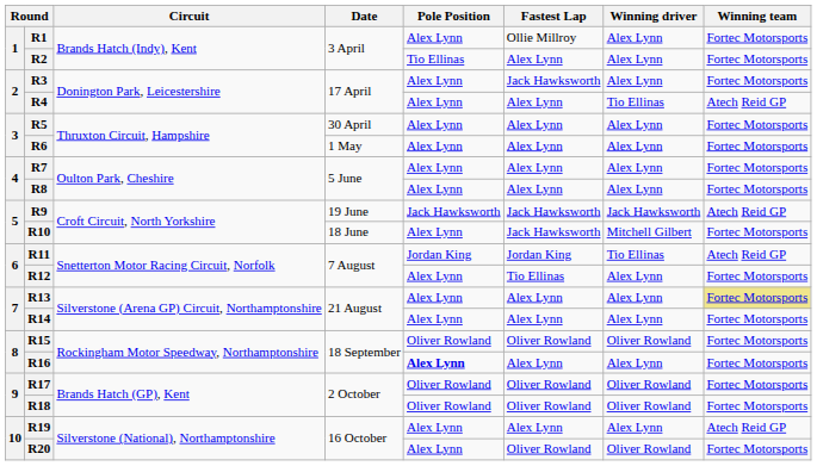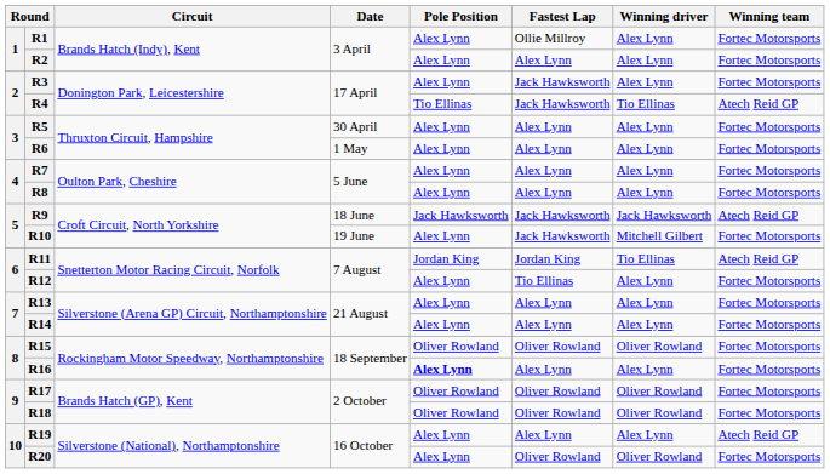 <table class="wikitable" style="font-size: 85%">
 <tr>
 <th colspan=2>Round</th>
 <th>Circuit</th>
 <th>Date</th>
 <th>Pole Position</th>
 <th>Fastest Lap</th>
 <th>Winning driver</th>
 <th>Winning team</th>
 </tr>
 <tr>
 <th rowspan=2>1</th>
 <th>R1</th>
 <td rowspan=2><a href='#'>Brands Hatch (Indy)</a>, <a href='#'>Kent</a></td>
 <td rowspan=2>3 April</td>
 <td> <a href='#'>Alex Lynn</a></td>
 <td> Ollie Millroy</td>
 <td> <a href='#'>Alex Lynn</a></td>
 <td><a href='#'>Fortec Motorsports</a></td>
 </tr>
 <tr>
 <th>R2</th>
-<td> <a href='#'>Tio Ellinas</a></td>
+<td> <a href='#'>Alex Lynn</a></td>
 <td> <a href='#'>Alex Lynn</a></td>
 <td> <a href='#'>Alex Lynn</a></td>
 <td><a href='#'>Fortec Motorsports</a></td>
 </tr>
 <tr>
 <th rowspan=2>2</th>
 <th>R3</th>
 <td rowspan=2><a href='#'>Donington Park</a>, <a href='#'>Leicestershire</a></td>
 <td rowspan=2>17 April</td>
 <td> <a href='#'>Alex Lynn</a></td>
 <td> <a href='#'>Jack Hawksworth</a></td>
 <td> <a href='#'>Alex Lynn</a></td>
 <td><a href='#'>Fortec Motorsports</a></td>
 </tr>
 <tr>
 <th>R4</th>
-<td> <a href='#'>Alex Lynn</a></td>
-<td> <a href='#'>Alex Lynn</a></td>
+<td> <a href='#'>Tio Ellinas</a></td>
+<td> <a href='#'>Jack Hawksworth</a></td>
 <td> <a href='#'>Tio Ellinas</a></td>
 <td><a href='#'>Atech</a> <a href='#'>Reid GP</a></td>
 </tr>
 <tr>
 <th rowspan=2>3</th>
 <th>R5</th>
 <td rowspan=2><a href='#'>Thruxton Circuit</a>, <a href='#'>Hampshire</a></td>
 <td>30 April</td>
 <td> <a href='#'>Alex Lynn</a></td>
 <td> <a href='#'>Alex Lynn</a></td>
 <td> <a href='#'>Alex Lynn</a></td>
 <td><a href='#'>Fortec Motorsports</a></td>
 </tr>
 <tr>
 <th>R6</th>
 <td>1 May</td>
 <td> <a href='#'>Alex Lynn</a></td>
 <td> <a href='#'>Alex Lynn</a></td>
 <td> <a href='#'>Alex Lynn</a></td>
 <td><a href='#'>Fortec Motorsports</a></td>
 </tr>
 <tr>
 <th rowspan=2>4</th>
 <th>R7</th>
 <td rowspan=2><a href='#'>Oulton Park</a>, <a href='#'>Cheshire</a></td>
 <td rowspan=2>5 June</td>
 <td> <a href='#'>Alex Lynn</a></td>
 <td> <a href='#'>Alex Lynn</a></td>
 <td> <a href='#'>Alex Lynn</a></td>
 <td><a href='#'>Fortec Motorsports</a></td>
 </tr>
 <tr>
 <th>R8</th>
 <td> <a href='#'>Alex Lynn</a></td>
 <td> <a href='#'>Alex Lynn</a></td>
 <td> <a href='#'>Alex Lynn</a></td>
 <td><a href='#'>Fortec Motorsports</a></td>
 </tr>
 <tr>
 <th rowspan=2>5</th>
 <th>R9</th>
 <td rowspan=2><a href='#'>Croft Circuit</a>, <a href='#'>North Yorkshire</a></td>
-<td>19 June</td>
+<td>18 June</td>
 <td> <a href='#'>Jack Hawksworth</a></td>
 <td> <a href='#'>Jack Hawksworth</a></td>
 <td> <a href='#'>Jack Hawksworth</a></td>
 <td><a href='#'>Atech</a> <a href='#'>Reid GP</a></td>
 </tr>
 <tr>
 <th>R10</th>
-<td>18 June</td>
+<td>19 June</td>
 <td> <a href='#'>Alex Lynn</a></td>
 <td> <a href='#'>Jack Hawksworth</a></td>
 <td> <a href='#'>Mitchell Gilbert</a></td>
 <td><a href='#'>Fortec Motorsports</a></td>
 </tr>
 <tr>
 <th rowspan=2>6</th>
 <th>R11</th>
 <td rowspan=2><a href='#'>Snetterton Motor Racing Circuit</a>, <a href='#'>Norfolk</a></td>
 <td rowspan=2>7 August</td>
 <td> <a href='#'>Jordan King</a></td>
 <td> <a href='#'>Jordan King</a></td>
 <td> <a href='#'>Tio Ellinas</a></td>
 <td><a href='#'>Atech</a> <a href='#'>Reid GP</a></td>
 </tr>
 <tr>
 <th>R12</th>
 <td> <a href='#'>Alex Lynn</a></td>
 <td> <a href='#'>Tio Ellinas</a></td>
 <td> <a href='#'>Alex Lynn</a></td>
 <td><a href='#'>Fortec Motorsports</a></td>
 </tr>
 <tr>
 <th rowspan=2>7</th>
 <th>R13</th>
 <td rowspan=2><a href='#'>Silverstone (Arena GP) Circuit</a>, <a href='#'>Northamptonshire</a></td>
 <td rowspan=2>21 August</td>
 <td> <a href='#'>Alex Lynn</a></td>
 <td> <a href='#'>Alex Lynn</a></td>
 <td> <a href='#'>Alex Lynn</a></td>
-<td style="background: khaki;"><a href='#'>Fortec Motorsports</a></td>
+<td><a href='#'>Fortec Motorsports</a></td>
 </tr>
 <tr>
 <th>R14</th>
 <td> <a href='#'>Alex Lynn</a></td>
 <td> <a href='#'>Alex Lynn</a></td>
 <td> <a href='#'>Alex Lynn</a></td>
 <td><a href='#'>Fortec Motorsports</a></td>
 </tr>
 <tr>
 <th rowspan=2>8</th>
 <th>R15</th>
 <td rowspan=2><a href='#'>Rockingham Motor Speedway</a>, <a href='#'>Northamptonshire</a></td>
 <td rowspan=2>18 September</td>
 <td> <a href='#'>Oliver Rowland</a></td>
 <td> <a href='#'>Oliver Rowland</a></td>
 <td> <a href='#'>Oliver Rowland</a></td>
 <td><a href='#'>Fortec Motorsports</a></td>
 </tr>
 <tr>
 <th>R16</th>
 <td><strong> <a href='#'>Alex Lynn</a></strong></td>
 <td> <a href='#'>Alex Lynn</a></td>
 <td> <a href='#'>Alex Lynn</a></td>
 <td><a href='#'>Fortec Motorsports</a></td>
 </tr>
 <tr>
 <th rowspan=2>9</th>
 <th>R17</th>
 <td rowspan=2><a href='#'>Brands Hatch (GP)</a>, <a href='#'>Kent</a></td>
 <td rowspan=2>2 October</td>
 <td> <a href='#'>Oliver Rowland</a></td>
 <td> <a href='#'>Oliver Rowland</a></td>
 <td> <a href='#'>Oliver Rowland</a></td>
 <td><a href='#'>Fortec Motorsports</a></td>
 </tr>
 <tr>
 <th>R18</th>
 <td> <a href='#'>Oliver Rowland</a></td>
 <td> <a href='#'>Oliver Rowland</a></td>
 <td> <a href='#'>Oliver Rowland</a></td>
 <td><a href='#'>Fortec Motorsports</a></td>
 </tr>
 <tr>
 <th rowspan=2>10</th>
 <th>R19</th>
 <td rowspan=2><a href='#'>Silverstone (National)</a>, <a href='#'>Northamptonshire</a></td>
 <td rowspan=2>16 October</td>
 <td> <a href='#'>Alex Lynn</a></td>
 <td> <a href='#'>Alex Lynn</a></td>
 <td> <a href='#'>Alex Lynn</a></td>
 <td><a href='#'>Atech</a> <a href='#'>Reid GP</a></td>
 </tr>
 <tr>
 <th>R20</th>
 <td> <a href='#'>Alex Lynn</a></td>
 <td> <a href='#'>Oliver Rowland</a></td>
 <td> <a href='#'>Oliver Rowland</a></td>
 <td><a href='#'>Fortec Motorsports</a></td>
 </tr>
 </table>
